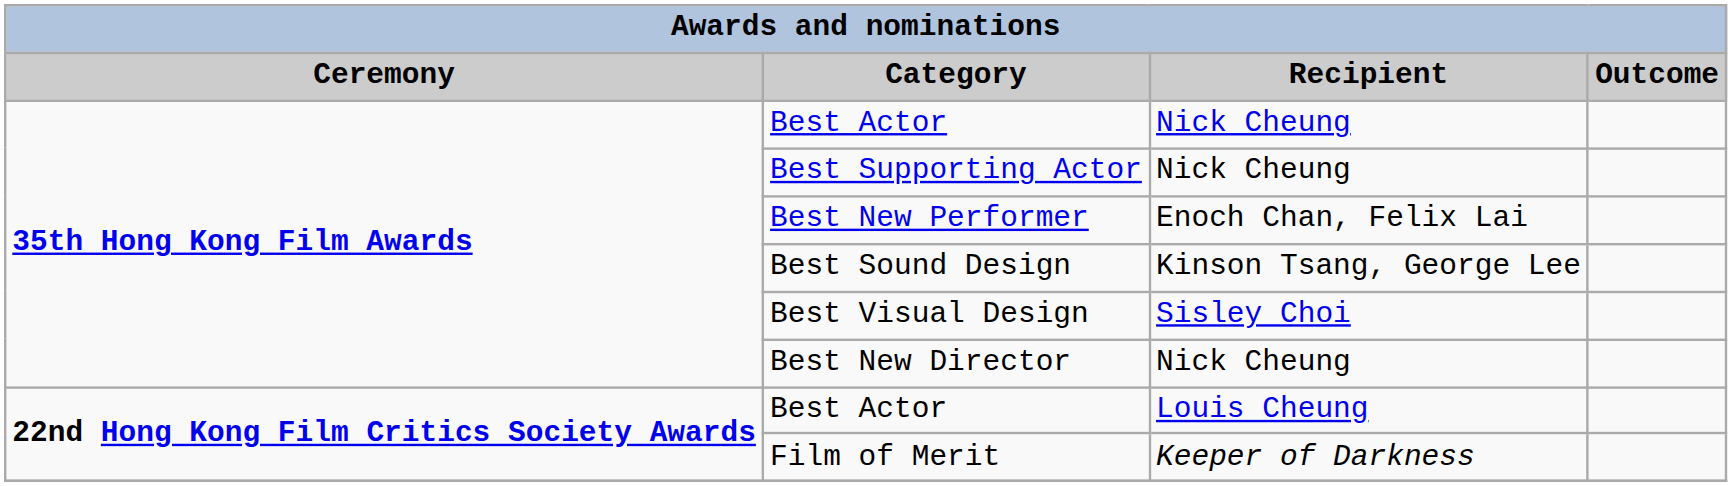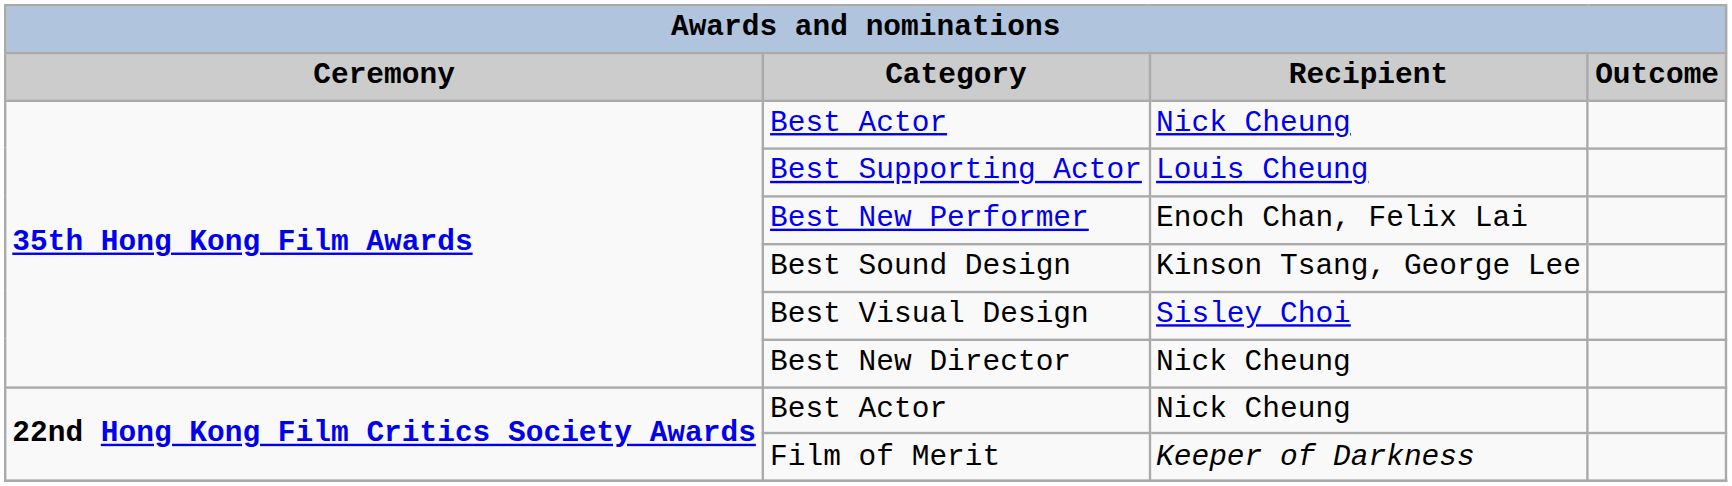 <table class="wikitable" style="font-size:95%;" ;>
 <tr style="background:#ccc; text-align:center;">
 <th colspan="4" style="background: LightSteelBlue;">Awards and nominations</th>
 </tr>
 <tr style="background:#ccc; text-align:center;">
 <th style="background:#ccc">Ceremony</th>
 <th style="background:#ccc">Category</th>
 <th style="background:#ccc">Recipient</th>
 <th style="background:#ccc">Outcome</th>
 </tr>
 <tr>
 <td rowspan=6><strong><a href='#'>35th Hong Kong Film Awards</a></strong></td>
 <td><a href='#'>Best Actor</a></td>
 <td><a href='#'>Nick Cheung</a></td>
 <td></td>
 </tr>
 <tr>
 <td><a href='#'>Best Supporting Actor</a></td>
-<td>Nick Cheung</td>
+<td><a href='#'>Louis Cheung</a></td>
 <td></td>
 </tr>
 <tr>
 <td><a href='#'>Best New Performer</a></td>
 <td>Enoch Chan, Felix Lai</td>
 <td></td>
 </tr>
 <tr>
 <td>Best Sound Design</td>
 <td>Kinson Tsang, George Lee</td>
 <td></td>
 </tr>
 <tr>
 <td>Best Visual Design</td>
 <td><a href='#'>Sisley Choi</a></td>
 <td></td>
 </tr>
 <tr>
 <td>Best New Director</td>
 <td>Nick Cheung</td>
 <td></td>
 </tr>
 <tr>
 <td rowspan=2><strong>22nd <a href='#'>Hong Kong Film Critics Society Awards</a></strong></td>
 <td>Best Actor</td>
-<td><a href='#'>Louis Cheung</a></td>
+<td>Nick Cheung</td>
 <td></td>
 </tr>
 <tr>
 <td>Film of Merit</td>
 <td><em>Keeper of Darkness</em></td>
 <td></td>
 </tr>
 <tr>
 </tr>
 </table>
